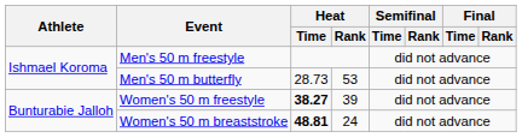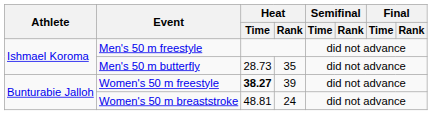 <table class=wikitable style=font-size:90%>
 <tr>
 <th rowspan=2>Athlete</th>
 <th rowspan=2>Event</th>
 <th colspan=2>Heat</th>
 <th colspan=2>Semifinal</th>
 <th colspan=2>Final</th>
 </tr>
 <tr style=font-size:95%>
 <th>Time</th>
 <th>Rank</th>
 <th>Time</th>
 <th>Rank</th>
 <th>Time</th>
 <th>Rank</th>
 </tr>
 <tr align=center>
 <td align=left rowspan=2><a href='#'>Ishmael Koroma</a></td>
 <td align=left><a href='#'>Men's 50 m freestyle</a></td>
 <td colspan=2></td>
 <td colspan=4>did not advance</td>
 </tr>
 <tr align=center>
 <td align=left><a href='#'>Men's 50 m butterfly</a></td>
 <td>28.73</td>
-<td>53</td>
+<td>35</td>
 <td colspan=4>did not advance</td>
 </tr>
 <tr align=center>
 <td align=left rowspan=2><a href='#'>Bunturabie Jalloh</a></td>
 <td align=left><a href='#'>Women's 50 m freestyle</a></td>
 <td><strong>38.27</strong></td>
 <td>39</td>
 <td colspan=4>did not advance</td>
 </tr>
 <tr align=center>
 <td align=left><a href='#'>Women's 50 m breaststroke</a></td>
-<td><strong>48.81</strong></td>
+<td>48.81</td>
 <td>24</td>
 <td colspan=4>did not advance</td>
 </tr>
 </table>
